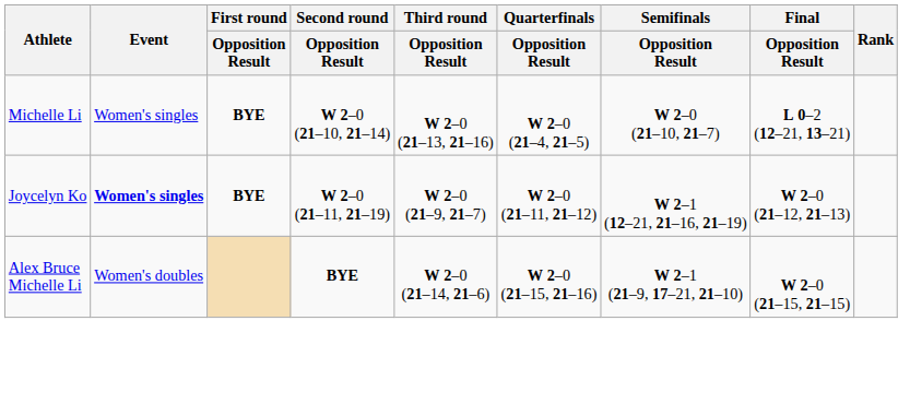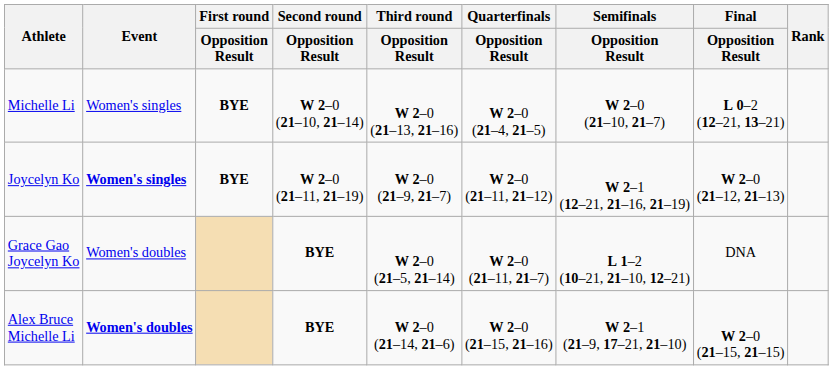 <table class="wikitable" style="font-size:90%">
 <tr>
 <th rowspan="2">Athlete</th>
 <th rowspan="2">Event</th>
 <th>First round</th>
 <th>Second round</th>
 <th>Third round</th>
 <th>Quarterfinals</th>
 <th>Semifinals</th>
 <th>Final</th>
 <th rowspan="2">Rank</th>
 </tr>
 <tr>
 <th>Opposition<br>Result</th>
 <th>Opposition<br>Result</th>
 <th>Opposition<br>Result</th>
 <th>Opposition<br>Result</th>
 <th>Opposition<br>Result</th>
 <th>Opposition<br>Result</th>
 </tr>
 <tr>
 <td><a href='#'>Michelle Li</a></td>
 <td><a href='#'>Women's singles</a></td>
 <td align=center><strong>BYE</strong></td>
 <td align=center><br> <strong>W</strong> <strong>2</strong>–0<br>(<strong>21</strong>–10, <strong>21</strong>–14)</td>
 <td align=center><br><br> <strong>W</strong> <strong>2</strong>–0<br>(<strong>21</strong>–13, <strong>21</strong>–16)</td>
 <td align=center><br><br> <strong>W</strong> <strong>2</strong>–0<br>(<strong>21</strong>–4, <strong>21</strong>–5)</td>
 <td align=center><br> <strong>W</strong> <strong>2</strong>–0<br>(<strong>21</strong>–10, <strong>21</strong>–7)</td>
 <td align=center><br> <strong>L</strong> <strong>0</strong>–2<br>(<strong>12</strong>–21, <strong>13</strong>–21)</td>
 <td align=center></td>
 </tr>
 <tr>
 <td><a href='#'>Joycelyn Ko</a></td>
 <td><strong><a href='#'>Women's singles</a></strong></td>
 <td align=center><strong>BYE</strong></td>
 <td align=center><br> <strong>W</strong> <strong>2</strong>–0<br>(<strong>21</strong>–11, <strong>21</strong>–19)</td>
 <td align=center><br> <strong>W</strong> <strong>2</strong>–0<br>(<strong>21</strong>–9, <strong>21</strong>–7)</td>
 <td align=center><br> <strong>W</strong> <strong>2</strong>–0<br>(<strong>21</strong>–11, <strong>21</strong>–12)</td>
 <td align=center><br><br> <strong>W</strong> <strong>2</strong>–1<br>(<strong>12</strong>–21, <strong>21</strong>–16, <strong>21</strong>–19)</td>
 <td align=center><br> <strong>W</strong> <strong>2</strong>–0<br>(<strong>21</strong>–12, <strong>21</strong>–13)</td>
 <td align=center></td>
 </tr>
 <tr>
+<td><a href='#'>Grace Gao</a><br><a href='#'>Joycelyn Ko</a></td>
+<td><a href='#'>Women's doubles</a></td>
+<td align=center bgcolor=wheat></td>
+<td align=center><strong>BYE</strong></td>
+<td align=center><br><br> <strong>W</strong> <strong>2</strong>–0<br>(<strong>21</strong>–5, <strong>21</strong>–14)</td>
+<td align=center><br><br> <strong>W</strong> <strong>2</strong>–0<br>(<strong>21</strong>–11, <strong>21</strong>–7)</td>
+<td align=center><br><br> <strong>L</strong> <strong>1</strong>–2<br>(<strong>10</strong>–21, <strong>21</strong>–10, <strong>12</strong>–21)</td>
+<td align=center>DNA</td>
+<td align=center></td>
+</tr>
+<tr>
 <td><a href='#'>Alex Bruce</a><br><a href='#'>Michelle Li</a></td>
-<td><a href='#'>Women's doubles</a></td>
+<td><strong><a href='#'>Women's doubles</a></strong></td>
 <td align=center bgcolor=wheat></td>
 <td align=center><strong>BYE</strong></td>
 <td align=center><br> <strong>W</strong> <strong>2</strong>–0<br>(<strong>21</strong>–14, <strong>21</strong>–6)</td>
 <td align=center><br> <strong>W</strong> <strong>2</strong>–0<br>(<strong>21</strong>–15, <strong>21</strong>–16)</td>
 <td align=center><br> <strong>W</strong> <strong>2</strong>–1<br>(<strong>21</strong>–9, <strong>17</strong>–21, <strong>21</strong>–10)</td>
 <td align=center><br><br> <strong>W</strong> <strong>2</strong>–0<br>(<strong>21</strong>–15, <strong>21</strong>–15)</td>
 <td align=center></td>
 </tr>
 </table>
